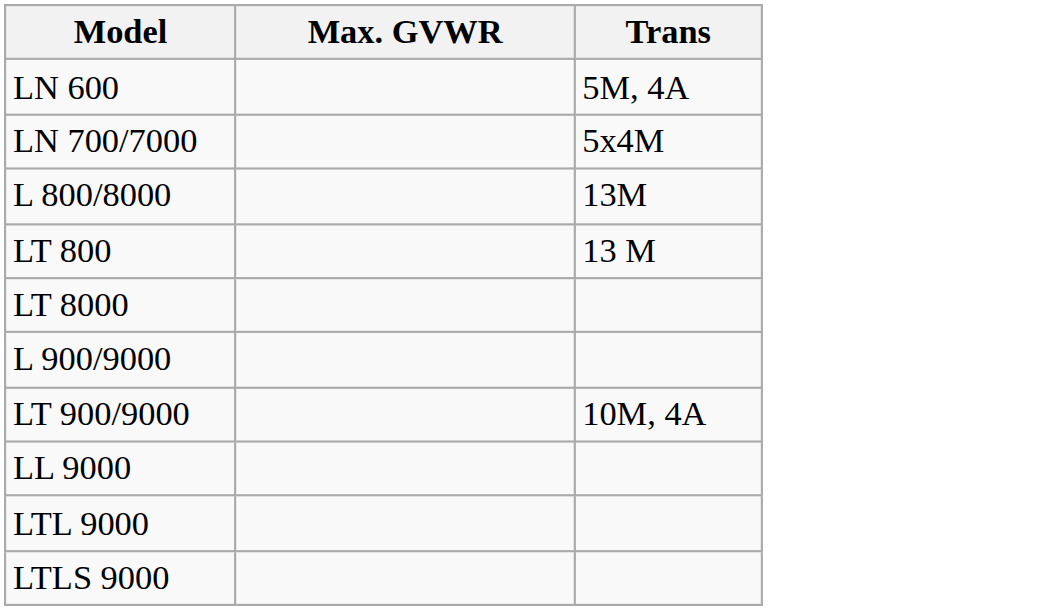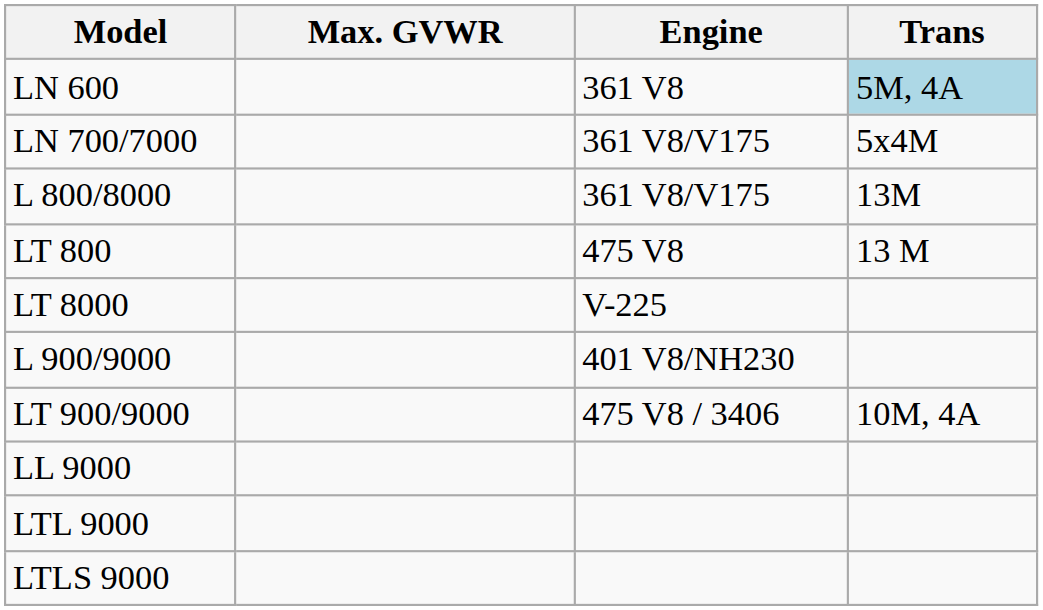 <table class="wikitable">
 <tr>
 <th>Model</th>
 <th>Max. GVWR</th>
+<th>Engine</th>
 <th>Trans</th>
 </tr>
 <tr>
 <td style="width: 100px;">LN 600</td>
 <td style="width: 150px;"></td>
-<td style="width: 80px;">5M, 4A</td>
+<td style="width: 120px;">361 V8</td>
+<td style="background: lightblue; width: 80px;">5M, 4A</td>
 </tr>
 <tr>
 <td>LN 700/7000</td>
 <td></td>
+<td>361 V8/V175</td>
 <td>5x4M</td>
 </tr>
 <tr>
 <td>L 800/8000</td>
 <td></td>
+<td>361 V8/V175</td>
 <td>13M</td>
 </tr>
 <tr>
 <td>LT 800</td>
 <td></td>
+<td>475 V8</td>
 <td>13 M</td>
 </tr>
 <tr>
 <td>LT 8000</td>
 <td></td>
+<td>V-225</td>
 <td></td>
 </tr>
 <tr>
 <td>L 900/9000</td>
 <td></td>
+<td>401 V8/NH230</td>
 <td></td>
 </tr>
 <tr>
 <td>LT 900/9000</td>
 <td></td>
+<td>475 V8 / 3406</td>
 <td>10M, 4A</td>
 </tr>
 <tr>
 <td>LL 9000</td>
+<td></td>
 <td></td>
 <td></td>
 </tr>
 <tr>
 <td>LTL 9000</td>
 <td></td>
 <td></td>
+<td></td>
 </tr>
 <tr>
 <td>LTLS 9000</td>
 <td></td>
 <td></td>
+<td></td>
 </tr>
 </table>
